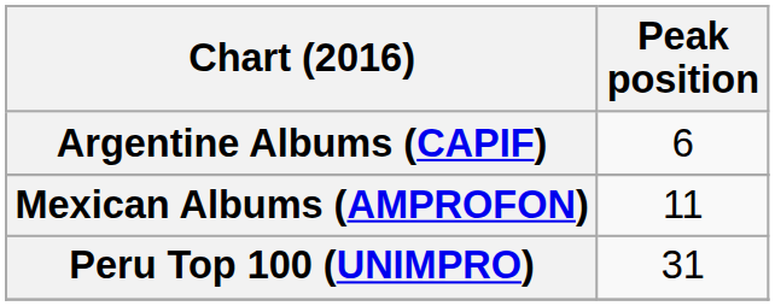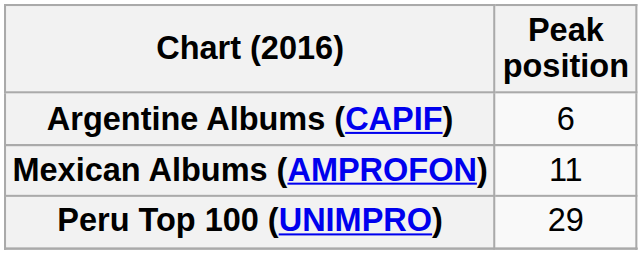 <table class="wikitable sortable plainrowheaders" style="text-align:center">
 <tr>
 <th scope="col">Chart (2016)</th>
 <th scope="col">Peak<br>position</th>
 </tr>
 <tr>
 <th scope="row">Argentine Albums (<a href='#'>CAPIF</a>)</th>
 <td>6</td>
 </tr>
 <tr>
 </tr>
 <tr>
 <th scope="row">Mexican Albums (<a href='#'>AMPROFON</a>)</th>
 <td>11</td>
 </tr>
 <tr>
 <th scope="row">Peru Top 100 (<a href='#'>UNIMPRO</a>)</th>
-<td>31</td>
+<td>29</td>
 </tr>
 <tr>
 </tr>
 <tr>
 </tr>
 </table>
